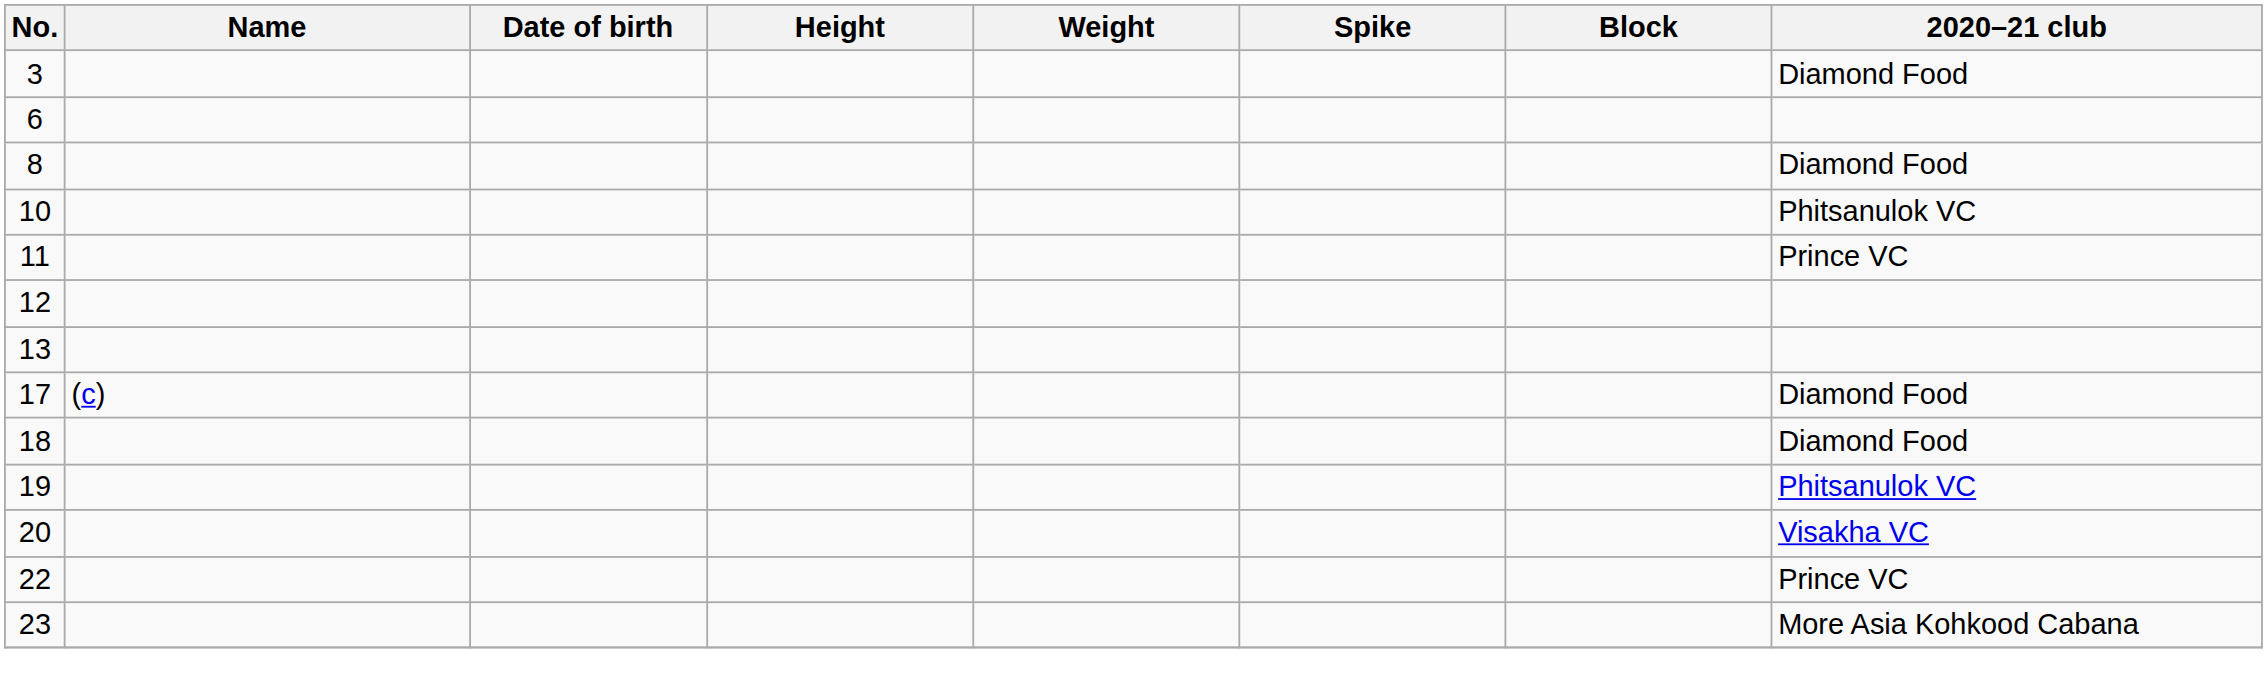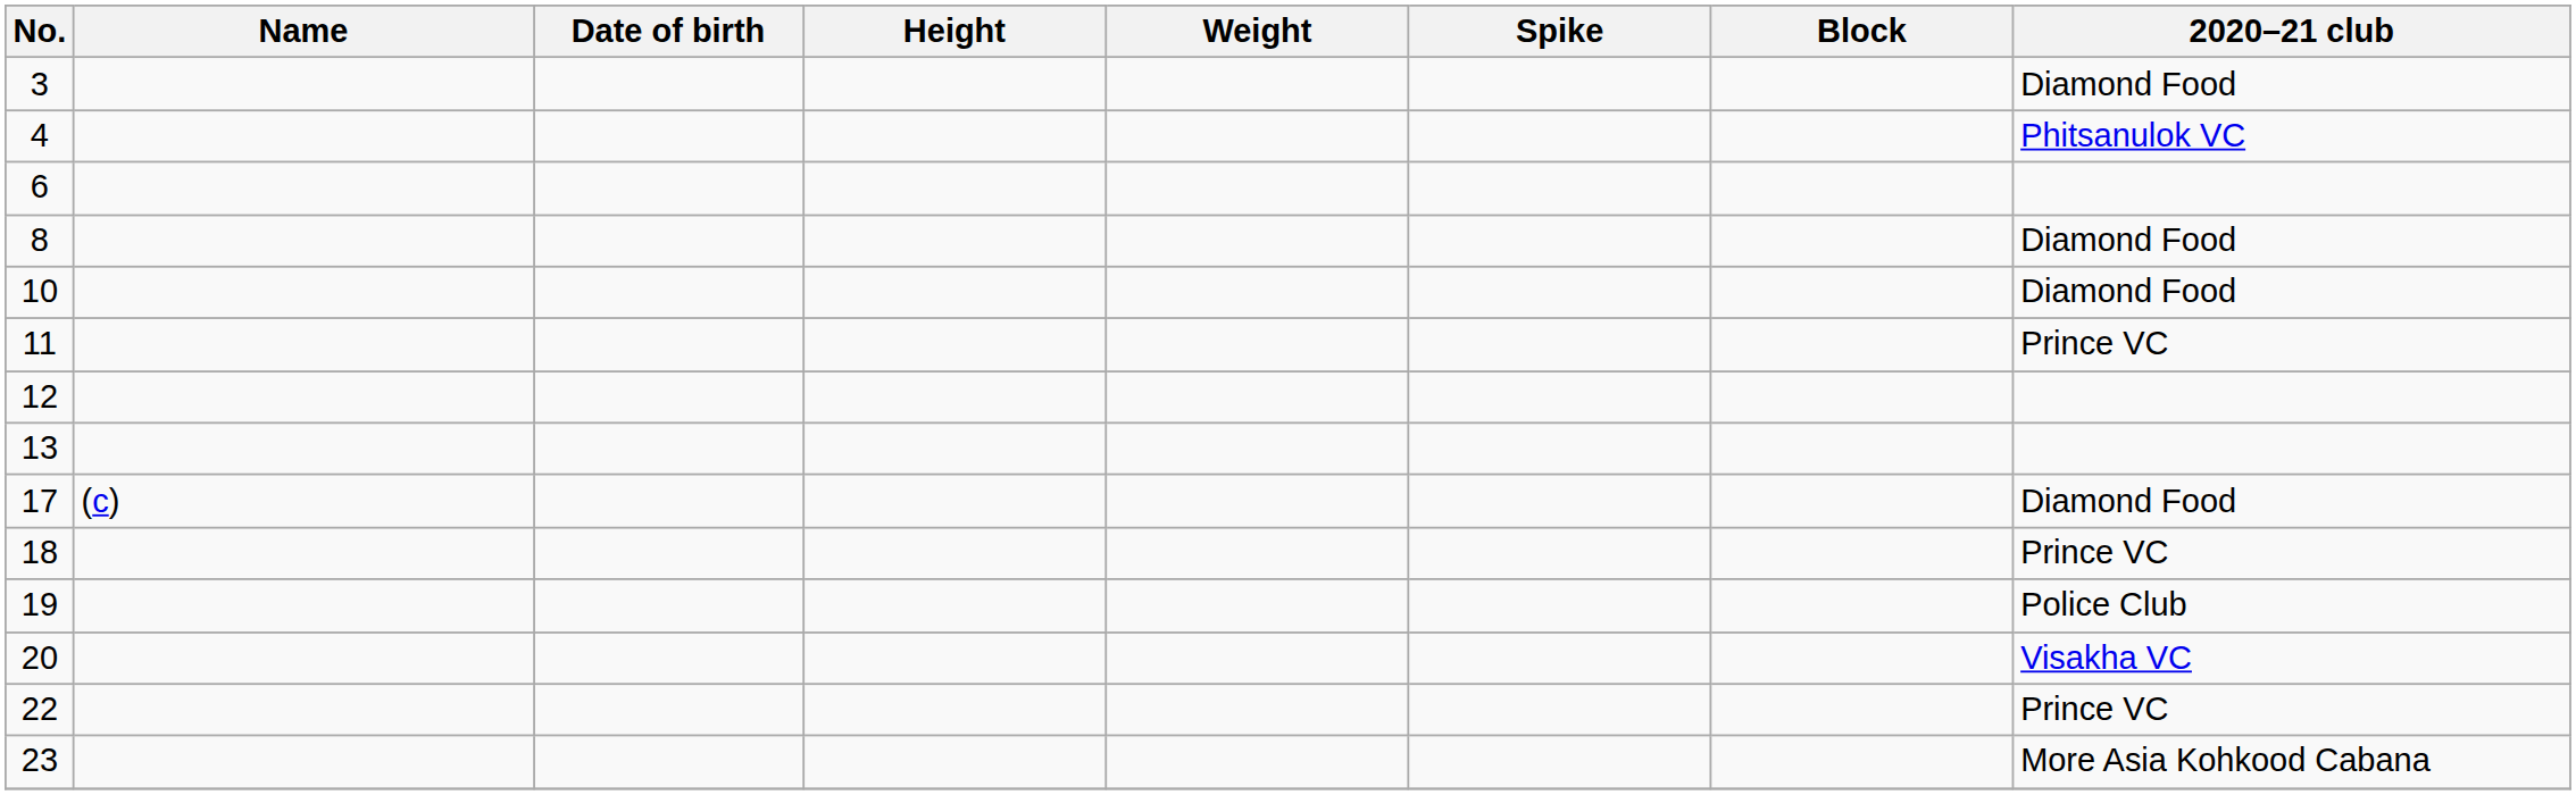 <table class="wikitable sortable" style="font-size:100%; text-align:center;">
 <tr>
 <th>No.</th>
 <th style="width:14em">Name</th>
 <th style="width:8em">Date of birth</th>
 <th style="width:9em">Height</th>
 <th style="width:9em">Weight</th>
 <th style="width:9em">Spike</th>
 <th style="width:9em">Block</th>
 <th style="width:17em">2020–21 club</th>
 </tr>
 <tr>
 <td>3</td>
 <td style="text-align:left;"></td>
 <td style="text-align:right;"></td>
 <td></td>
 <td></td>
 <td></td>
 <td></td>
 <td style="text-align:left;"> Diamond Food</td>
+</tr>
+<tr>
+<td>4</td>
+<td style="text-align:left;"></td>
+<td style="text-align:right;"></td>
+<td></td>
+<td></td>
+<td></td>
+<td></td>
+<td style="text-align:left;"> <a href='#'>Phitsanulok VC</a></td>
 </tr>
 <tr>
 <td>6</td>
 <td style="text-align:left;"></td>
 <td style="text-align:right;"></td>
 <td></td>
 <td></td>
 <td></td>
 <td></td>
 <td style="text-align:left;"> </td>
 </tr>
 <tr>
 <td>8</td>
 <td style="text-align:left;"></td>
 <td style="text-align:right;"></td>
 <td></td>
 <td></td>
 <td></td>
 <td></td>
 <td style="text-align:left;"> Diamond Food</td>
 </tr>
 <tr>
 <td>10</td>
 <td style="text-align:left;"></td>
 <td style="text-align:right;"></td>
 <td></td>
 <td></td>
 <td></td>
 <td></td>
-<td style="text-align:left;"> Phitsanulok VC</td>
+<td style="text-align:left;"> Diamond Food</td>
 </tr>
 <tr>
 <td>11</td>
 <td style="text-align:left;"></td>
 <td style="text-align:right;"></td>
 <td></td>
 <td></td>
 <td></td>
 <td></td>
 <td style="text-align:left;"> Prince VC</td>
 </tr>
 <tr>
 <td>12</td>
 <td style="text-align:left;"></td>
 <td style="text-align:right;"></td>
 <td></td>
 <td></td>
 <td></td>
 <td></td>
 <td style="text-align:left;"> </td>
 </tr>
 <tr>
 <td>13</td>
 <td style="text-align:left;"></td>
 <td style="text-align:right;"></td>
 <td></td>
 <td></td>
 <td></td>
 <td></td>
 <td style="text-align:left;"> </td>
 </tr>
 <tr>
 <td>17</td>
 <td style="text-align:left;"> (<a href='#'>c</a>)</td>
 <td style="text-align:right;"></td>
 <td></td>
 <td></td>
 <td></td>
 <td></td>
 <td style="text-align:left;"> Diamond Food</td>
 </tr>
 <tr>
 <td>18</td>
 <td style="text-align:left;"></td>
 <td style="text-align:right;"></td>
 <td></td>
 <td></td>
 <td></td>
 <td></td>
-<td style="text-align:left;"> Diamond Food</td>
+<td style="text-align:left;"> Prince VC</td>
 </tr>
 <tr>
 <td>19</td>
 <td style="text-align:left;"></td>
 <td style="text-align:right;"></td>
 <td></td>
 <td></td>
 <td></td>
 <td></td>
-<td style="text-align:left;"> <a href='#'>Phitsanulok VC</a></td>
+<td style="text-align:left;"> Police Club</td>
 </tr>
 <tr>
 <td>20</td>
 <td style="text-align:left;"></td>
 <td style="text-align:right;"></td>
 <td></td>
 <td></td>
 <td></td>
 <td></td>
 <td style="text-align:left;"> <a href='#'>Visakha VC</a></td>
 </tr>
 <tr>
 <td>22</td>
 <td style="text-align:left;"></td>
 <td style="text-align:right;"></td>
 <td></td>
 <td></td>
 <td></td>
 <td></td>
 <td style="text-align:left;"> Prince VC</td>
 </tr>
 <tr>
 <td>23</td>
 <td style="text-align:left;"></td>
 <td style="text-align:right;"></td>
 <td></td>
 <td></td>
 <td></td>
 <td></td>
 <td style="text-align:left;"> More Asia Kohkood Cabana</td>
 </tr>
 <tr>
 </tr>
 </table>
